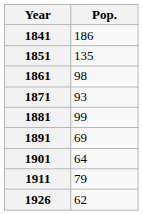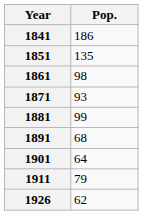 <table class="wikitable" style="margin:0; border:1px solid darkgrey;">
 <tr>
 <th style="width:75px;">Year</th>
 <th style="width:75px;">Pop.</th>
 </tr>
 <tr>
 <th>1841</th>
 <td>186  </td>
 </tr>
 <tr>
 <th>1851</th>
 <td>135  </td>
 </tr>
 <tr>
 <th>1861</th>
 <td>98 </td>
 </tr>
 <tr>
 <th>1871</th>
 <td>93 </td>
 </tr>
 <tr>
 <th>1881</th>
 <td>99 </td>
 </tr>
 <tr>
 <th>1891</th>
-<td>69 </td>
+<td>68 </td>
 </tr>
 <tr>
 <th>1901</th>
 <td>64 </td>
 </tr>
 <tr>
 <th>1911</th>
 <td>79 </td>
 </tr>
 <tr>
 <th>1926</th>
 <td>62 </td>
 </tr>
 </table>
